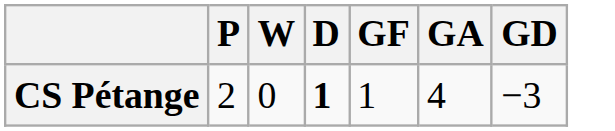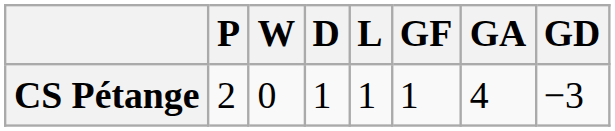 <table class="wikitable">
 <tr>
 <th></th>
 <th>P</th>
 <th>W</th>
 <th>D</th>
+<th>L</th>
 <th>GF</th>
 <th>GA</th>
 <th>GD</th>
 </tr>
 <tr>
 <th>CS Pétange</th>
 <td>2</td>
 <td>0</td>
-<td><strong>1</strong></td>
+<td>1</td>
+<td>1</td>
 <td>1</td>
 <td>4</td>
 <td>−3</td>
 </tr>
 </table>
